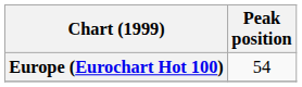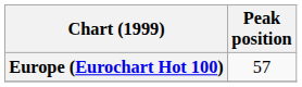 <table class="wikitable sortable plainrowheaders" style="text-align:center">
 <tr>
 <th>Chart (1999)</th>
 <th>Peak<br>position</th>
 </tr>
 <tr>
 <th scope="row">Europe (<a href='#'>Eurochart Hot 100</a>)</th>
-<td>54</td>
+<td>57</td>
 </tr>
 <tr>
 </tr>
 <tr>
 </tr>
 <tr>
 </tr>
 </table>
